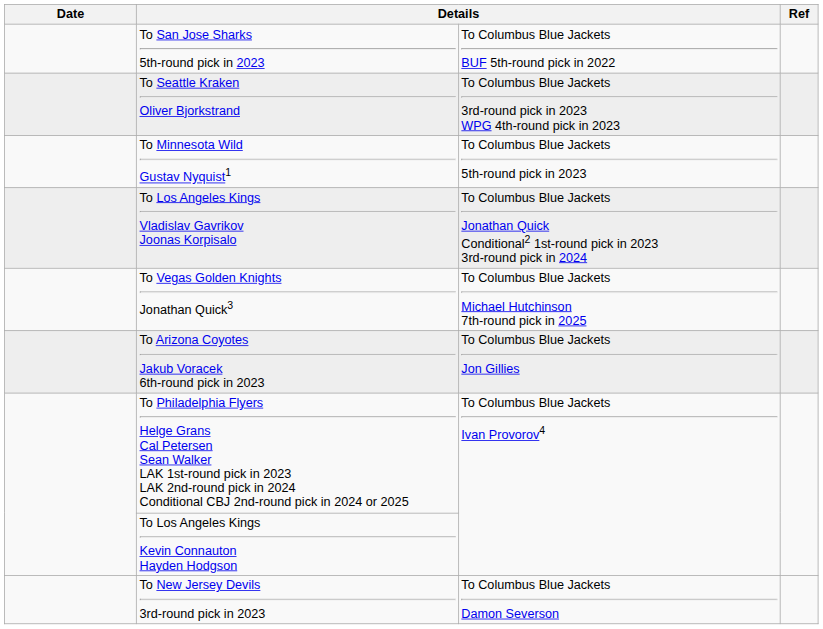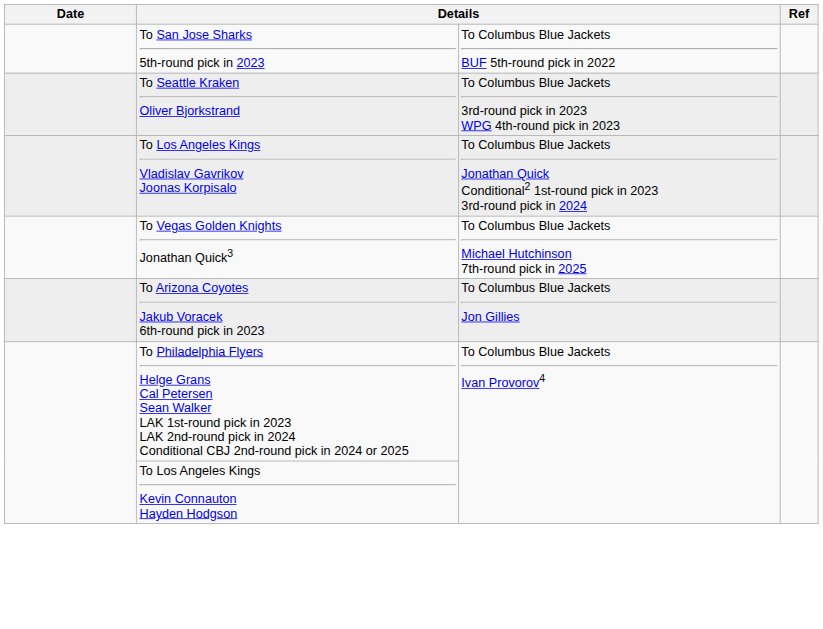 <table class="wikitable">
 <tr>
 <th style="width: 10em;">Date</th>
 <th colspan=2>Details</th>
 <th style="width: 2.5em;">Ref</th>
 </tr>
 <tr>
 <td></td>
 <td style="width: 25em;" valign="top">To <a href='#'>San Jose Sharks</a><hr>5th-round pick in <a href='#'>2023</a></td>
 <td style="width: 25em;" valign="top">To Columbus Blue Jackets<hr><a href='#'>BUF</a> 5th-round pick in 2022</td>
 <td></td>
 </tr>
 <tr bgcolor="eeeeee">
 <td></td>
 <td style="width: 25em;" valign="top">To <a href='#'>Seattle Kraken</a><hr><a href='#'>Oliver Bjorkstrand</a></td>
 <td style="width: 25em;" valign="top">To Columbus Blue Jackets<hr>3rd-round pick in 2023<br><a href='#'>WPG</a> 4th-round pick in 2023</td>
-<td></td>
-</tr>
-<tr>
-<td></td>
-<td style="width: 25em;" valign="top">To <a href='#'>Minnesota Wild</a><hr><a href='#'>Gustav Nyquist</a><sup>1</sup></td>
-<td style="width: 25em;" valign="top">To Columbus Blue Jackets<hr>5th-round pick in 2023</td>
 <td></td>
 </tr>
 <tr bgcolor="eeeeee">
 <td></td>
 <td style="width: 25em;" valign="top">To <a href='#'>Los Angeles Kings</a><hr><a href='#'>Vladislav Gavrikov</a><br><a href='#'>Joonas Korpisalo</a></td>
 <td style="width: 25em;" valign="top">To Columbus Blue Jackets<hr><a href='#'>Jonathan Quick</a><br>Conditional<sup>2</sup> 1st-round pick in 2023<br>3rd-round pick in <a href='#'>2024</a></td>
 <td></td>
 </tr>
 <tr>
 <td></td>
 <td style="width: 25em;" valign="top">To <a href='#'>Vegas Golden Knights</a><hr>Jonathan Quick<sup>3</sup></td>
 <td style="width: 25em;" valign="top">To Columbus Blue Jackets<hr><a href='#'>Michael Hutchinson</a><br>7th-round pick in <a href='#'>2025</a></td>
 <td></td>
 </tr>
 <tr bgcolor="eeeeee">
 <td></td>
 <td style="width: 25em;" valign="top">To <a href='#'>Arizona Coyotes</a><hr><a href='#'>Jakub Voracek</a><br>6th-round pick in 2023</td>
 <td style="width: 25em;" valign="top">To Columbus Blue Jackets<hr><a href='#'>Jon Gillies</a></td>
 <td></td>
 </tr>
 <tr>
 <td rowspan=2></td>
 <td style="width: 25em;" valign="top">To <a href='#'>Philadelphia Flyers</a><hr><a href='#'>Helge Grans</a><br><a href='#'>Cal Petersen</a><br><a href='#'>Sean Walker</a><br>LAK 1st-round pick in 2023<br>LAK 2nd-round pick in 2024<br>Conditional CBJ 2nd-round pick in 2024 or 2025</td>
 <td rowspan=2; style="width: 25em;" valign="top">To Columbus Blue Jackets<hr><a href='#'>Ivan Provorov</a><sup>4</sup></td>
 <td rowspan=2></td>
 </tr>
 <tr>
 <td valign="top">To Los Angeles Kings<hr><a href='#'>Kevin Connauton</a><br><a href='#'>Hayden Hodgson</a></td>
 </tr>
-<tr>
-<td></td>
-<td style="width: 25em;" valign="top">To <a href='#'>New Jersey Devils</a><hr>3rd-round pick in 2023</td>
-<td style="width: 25em;" valign="top">To Columbus Blue Jackets<hr><a href='#'>Damon Severson</a></td>
-<td></td>
-</tr>
 </table>
